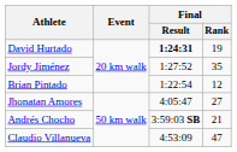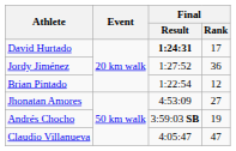 <table class="wikitable" style="font-size:90%">
 <tr>
 <th rowspan="2">Athlete</th>
 <th rowspan="2">Event</th>
 <th colspan="2">Final</th>
 </tr>
 <tr style="font-size:95%">
 <th>Result</th>
 <th>Rank</th>
 </tr>
 <tr align="center">
 <td align="left"><a href='#'>David Hurtado</a></td>
 <td rowspan="3"><a href='#'>20 km walk</a></td>
 <td><strong>1:24:31</strong></td>
-<td>19</td>
+<td>17</td>
 </tr>
 <tr align="center">
 <td align="left"><a href='#'>Jordy Jiménez</a></td>
 <td>1:27:52</td>
-<td>35</td>
+<td>36</td>
 </tr>
 <tr align="center">
 <td align="left"><a href='#'>Brian Pintado</a></td>
 <td>1:22:54</td>
 <td>12</td>
 </tr>
 <tr align="center">
 <td align="left"><a href='#'>Jhonatan Amores</a></td>
 <td rowspan="3"><a href='#'>50 km walk</a></td>
-<td>4:05:47</td>
+<td>4:53:09</td>
 <td>27</td>
 </tr>
 <tr align="center">
 <td align="left"><a href='#'>Andrés Chocho</a></td>
 <td>3:59:03 <strong>SB</strong></td>
-<td>21</td>
+<td>19</td>
 </tr>
 <tr align="center">
 <td align="left"><a href='#'>Claudio Villanueva</a></td>
-<td>4:53:09</td>
+<td>4:05:47</td>
 <td>47</td>
 </tr>
 </table>
